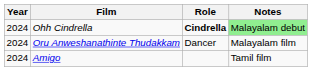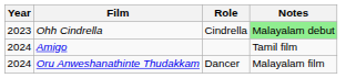 <table class="wikitable sortable">
 <tr>
 <th>Year</th>
 <th>Film</th>
 <th>Role</th>
 <th class="unsortable">Notes</th>
 </tr>
 <tr>
+<td>2023</td>
+<td><em>Ohh Cindrella</em></td>
+<td>Cindrella</td>
+<td style="background: lightgreen;">Malayalam debut</td>
+</tr>
+<tr>
 <td>2024</td>
-<td><em>Ohh Cindrella</em></td>
-<td><strong>Cindrella</strong></td>
-<td style="background: lightgreen;">Malayalam debut</td>
+<td><em><a href='#'>Amigo</a></em></td>
+<td></td>
+<td>Tamil film</td>
 </tr>
 <tr>
 <td>2024</td>
 <td><em><a href='#'>Oru Anweshanathinte Thudakkam</a></em></td>
 <td>Dancer</td>
 <td>Malayalam film</td>
 </tr>
-<tr>
-<td>2024</td>
-<td><em><a href='#'>Amigo</a></em></td>
-<td></td>
-<td>Tamil film</td>
-</tr>
 </table>
